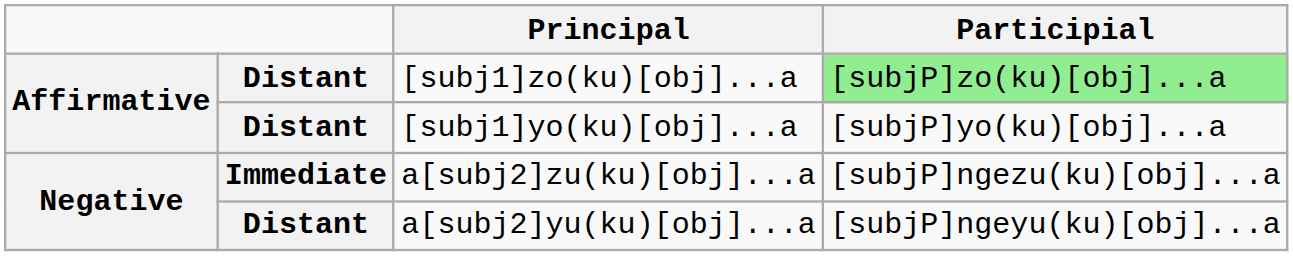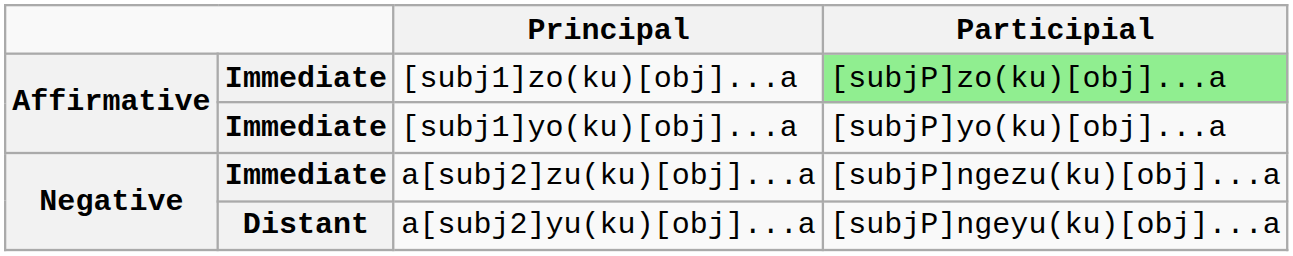 <table class="wikitable">
 <tr>
 <td colspan="2"></td>
 <th>Principal</th>
 <th>Participial</th>
 </tr>
 <tr>
 <th rowspan="2">Affirmative</th>
-<th>Distant</th>
+<th>Immediate</th>
 <td>[subj1]zo(ku)[obj]...a</td>
 <td style="background: lightgreen;">[subjP]zo(ku)[obj]...a</td>
 </tr>
 <tr>
-<th>Distant</th>
+<th>Immediate</th>
 <td>[subj1]yo(ku)[obj]...a</td>
 <td>[subjP]yo(ku)[obj]...a</td>
 </tr>
 <tr>
 <th rowspan="2">Negative</th>
 <th>Immediate</th>
 <td>a[subj2]zu(ku)[obj]...a</td>
 <td>[subjP]ngezu(ku)[obj]...a</td>
 </tr>
 <tr>
 <th>Distant</th>
 <td>a[subj2]yu(ku)[obj]...a</td>
 <td>[subjP]ngeyu(ku)[obj]...a</td>
 </tr>
 </table>
